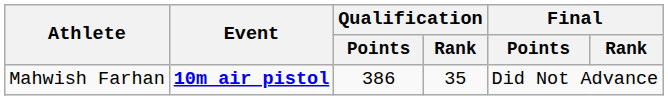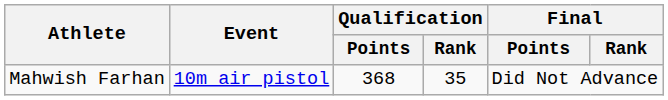 <table class=wikitable style="text-align:center; font-size:95%">
 <tr>
 <th rowspan=2>Athlete</th>
 <th rowspan=2>Event</th>
 <th colspan=2>Qualification</th>
 <th colspan=2>Final</th>
 </tr>
 <tr style="font-size:95%">
 <th>Points</th>
 <th>Rank</th>
 <th>Points</th>
 <th>Rank</th>
 </tr>
 <tr>
 <td>Mahwish Farhan</td>
-<td><strong><a href='#'>10m air pistol</a></strong></td>
-<td>386</td>
+<td><a href='#'>10m air pistol</a></td>
+<td>368</td>
 <td>35</td>
 <td style="text-align:center;" colspan=2>Did Not Advance</td>
 </tr>
 </table>
